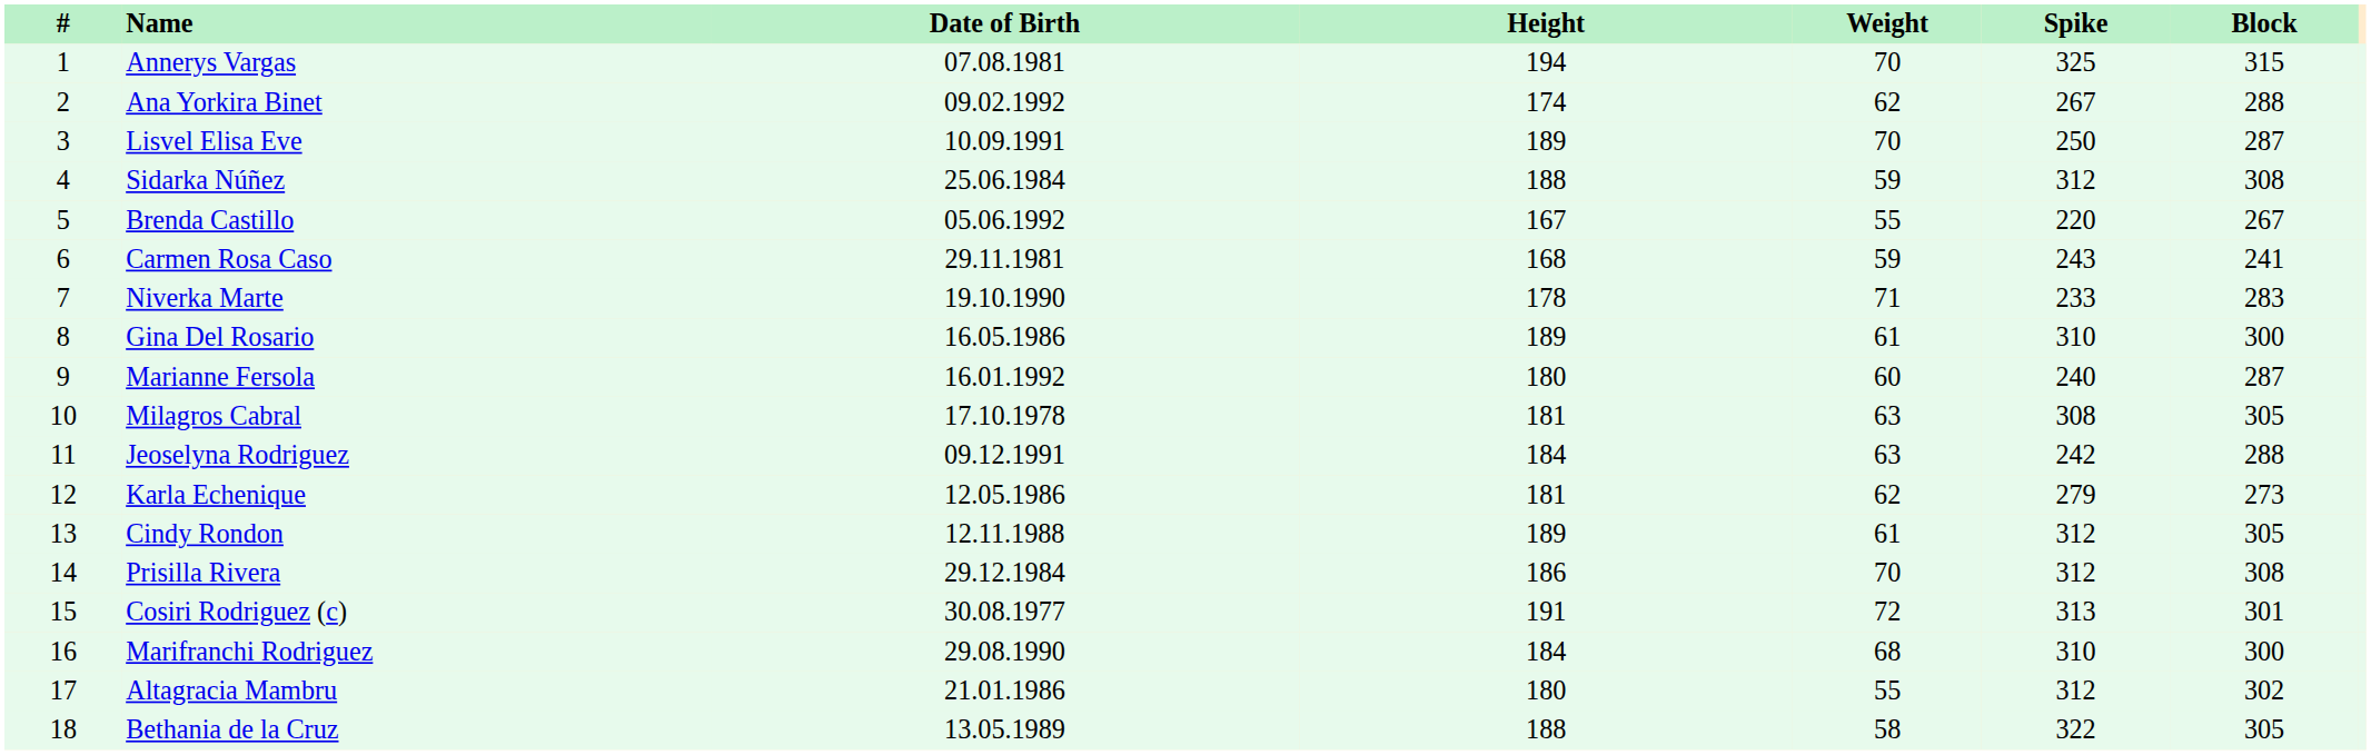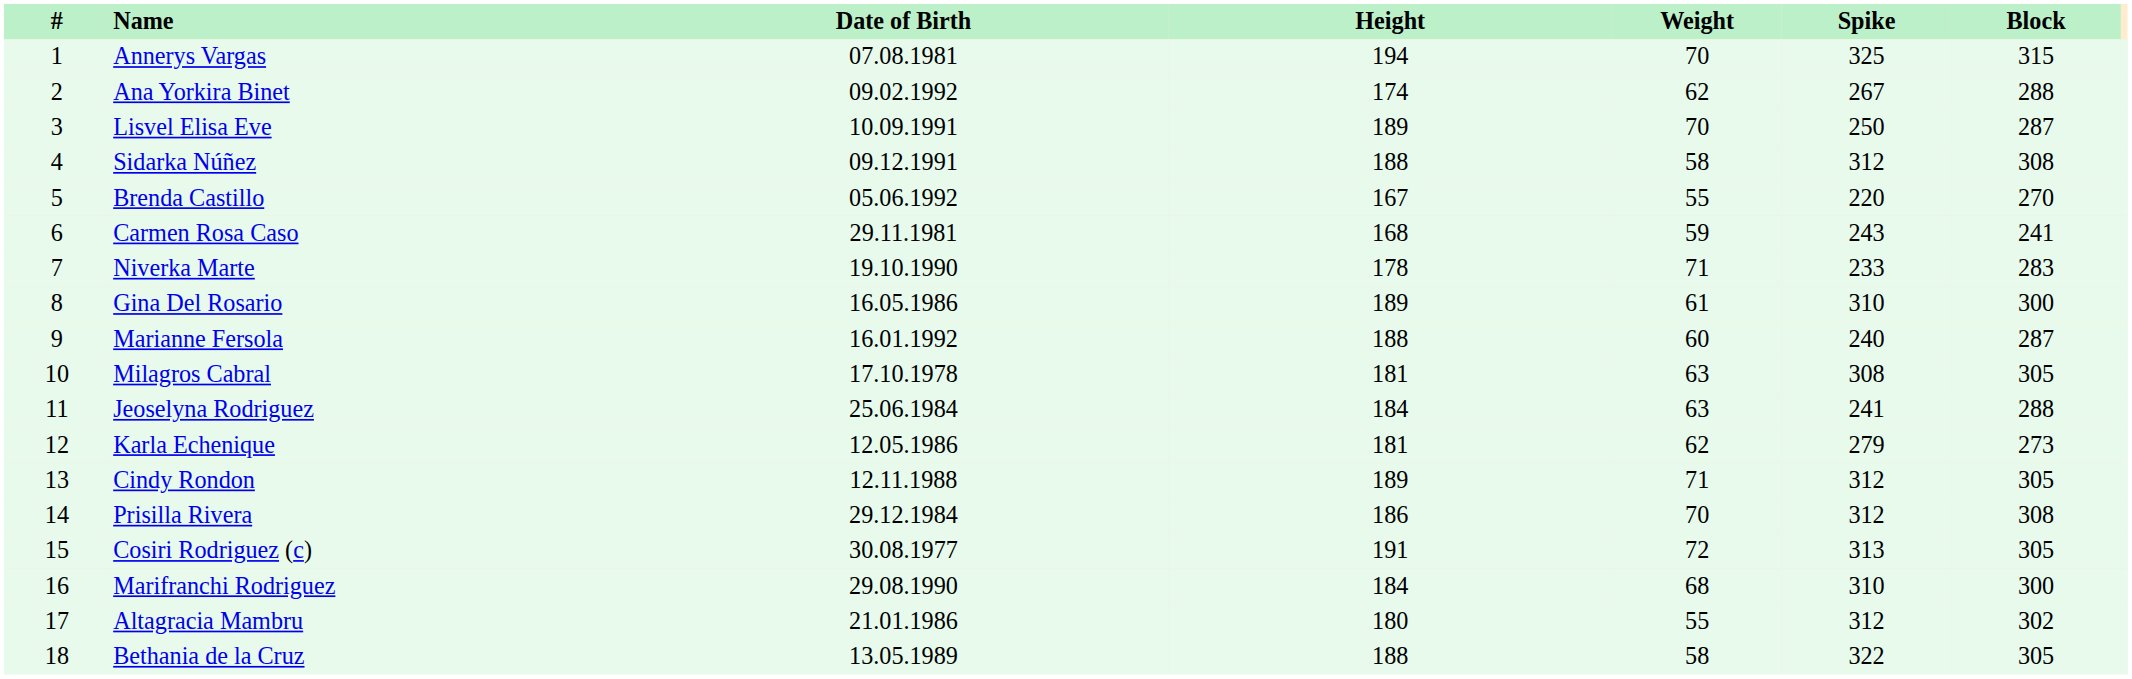 <table border=0 cellpadding=2 cellspacing=0  |- bgcolor=#FFECCE style="text-align:center; font-size:90%;" width=100%>
 <tr bgcolor=#BBF0C9>
 <th width=5%>#</th>
 <th width=25% align=left>Name</th>
 <th width=25%>Date of Birth</th>
 <th width=21%>Height</th>
 <th width=8%>Weight</th>
 <th width=8%>Spike</th>
 <th width=8%>Block</th>
 </tr>
 <tr bgcolor=#E7FAEC>
 <td>1</td>
 <td align=left><a href='#'>Annerys Vargas</a></td>
 <td>07.08.1981</td>
 <td>194</td>
 <td>70</td>
 <td>325</td>
 <td>315</td>
 <td></td>
 </tr>
 <tr bgcolor=#E7FAEC>
 <td>2</td>
 <td align=left><a href='#'>Ana Yorkira Binet</a></td>
 <td>09.02.1992</td>
 <td>174</td>
 <td>62</td>
 <td>267</td>
 <td>288</td>
 <td></td>
 </tr>
 <tr bgcolor=#E7FAEC>
 <td>3</td>
 <td align=left><a href='#'>Lisvel Elisa Eve</a></td>
 <td>10.09.1991</td>
 <td>189</td>
 <td>70</td>
 <td>250</td>
 <td>287</td>
 <td></td>
 </tr>
 <tr bgcolor=#E7FAEC>
 <td>4</td>
 <td align=left><a href='#'>Sidarka Núñez</a></td>
-<td>25.06.1984</td>
+<td>09.12.1991</td>
 <td>188</td>
-<td>59</td>
+<td>58</td>
 <td>312</td>
 <td>308</td>
 <td></td>
 </tr>
 <tr bgcolor=#E7FAEC>
 <td>5</td>
 <td align=left><a href='#'>Brenda Castillo</a></td>
 <td>05.06.1992</td>
 <td>167</td>
 <td>55</td>
 <td>220</td>
-<td>267</td>
+<td>270</td>
 <td></td>
 </tr>
 <tr bgcolor=#E7FAEC>
 <td>6</td>
 <td align=left><a href='#'>Carmen Rosa Caso</a></td>
 <td>29.11.1981</td>
 <td>168</td>
 <td>59</td>
 <td>243</td>
 <td>241</td>
 <td></td>
 </tr>
 <tr bgcolor=#E7FAEC>
 <td>7</td>
 <td align=left><a href='#'>Niverka Marte</a></td>
 <td>19.10.1990</td>
 <td>178</td>
 <td>71</td>
 <td>233</td>
 <td>283</td>
 <td></td>
 </tr>
 <tr bgcolor=#E7FAEC>
 <td>8</td>
 <td align=left><a href='#'>Gina Del Rosario</a></td>
 <td>16.05.1986</td>
 <td>189</td>
 <td>61</td>
 <td>310</td>
 <td>300</td>
 <td></td>
 </tr>
 <tr bgcolor=#E7FAEC>
 <td>9</td>
 <td align=left><a href='#'>Marianne Fersola</a></td>
 <td>16.01.1992</td>
-<td>180</td>
+<td>188</td>
 <td>60</td>
 <td>240</td>
 <td>287</td>
 <td></td>
 </tr>
 <tr bgcolor=#E7FAEC>
 <td>10</td>
 <td align=left><a href='#'>Milagros Cabral</a></td>
 <td>17.10.1978</td>
 <td>181</td>
 <td>63</td>
 <td>308</td>
 <td>305</td>
 <td></td>
 </tr>
 <tr bgcolor=#E7FAEC>
 <td>11</td>
 <td align=left><a href='#'>Jeoselyna Rodriguez</a></td>
-<td>09.12.1991</td>
+<td>25.06.1984</td>
 <td>184</td>
 <td>63</td>
-<td>242</td>
+<td>241</td>
 <td>288</td>
 <td></td>
 </tr>
 <tr bgcolor=#E7FAEC>
 <td>12</td>
 <td align=left><a href='#'>Karla Echenique</a></td>
 <td>12.05.1986</td>
 <td>181</td>
 <td>62</td>
 <td>279</td>
 <td>273</td>
 <td></td>
 </tr>
 <tr bgcolor=#E7FAEC>
 <td>13</td>
 <td align=left><a href='#'>Cindy Rondon</a></td>
 <td>12.11.1988</td>
 <td>189</td>
-<td>61</td>
+<td>71</td>
 <td>312</td>
 <td>305</td>
 <td></td>
 </tr>
 <tr bgcolor=#E7FAEC>
 <td>14</td>
 <td align=left><a href='#'>Prisilla Rivera</a></td>
 <td>29.12.1984</td>
 <td>186</td>
 <td>70</td>
 <td>312</td>
 <td>308</td>
 <td></td>
 </tr>
 <tr bgcolor=#E7FAEC>
 <td>15</td>
 <td align=left><a href='#'>Cosiri Rodriguez</a> (<a href='#'>c</a>)</td>
 <td>30.08.1977</td>
 <td>191</td>
 <td>72</td>
 <td>313</td>
-<td>301</td>
+<td>305</td>
 <td></td>
 </tr>
 <tr bgcolor=#E7FAEC>
 <td>16</td>
 <td align=left><a href='#'>Marifranchi Rodriguez</a></td>
 <td>29.08.1990</td>
 <td>184</td>
 <td>68</td>
 <td>310</td>
 <td>300</td>
 <td></td>
 </tr>
 <tr bgcolor=#E7FAEC>
 <td>17</td>
 <td align=left><a href='#'>Altagracia Mambru</a></td>
 <td>21.01.1986</td>
 <td>180</td>
 <td>55</td>
 <td>312</td>
 <td>302</td>
 <td></td>
 </tr>
 <tr bgcolor=#E7FAEC>
 <td>18</td>
 <td align=left><a href='#'>Bethania de la Cruz</a></td>
 <td>13.05.1989</td>
 <td>188</td>
 <td>58</td>
 <td>322</td>
 <td>305</td>
 <td></td>
 </tr>
 </table>
